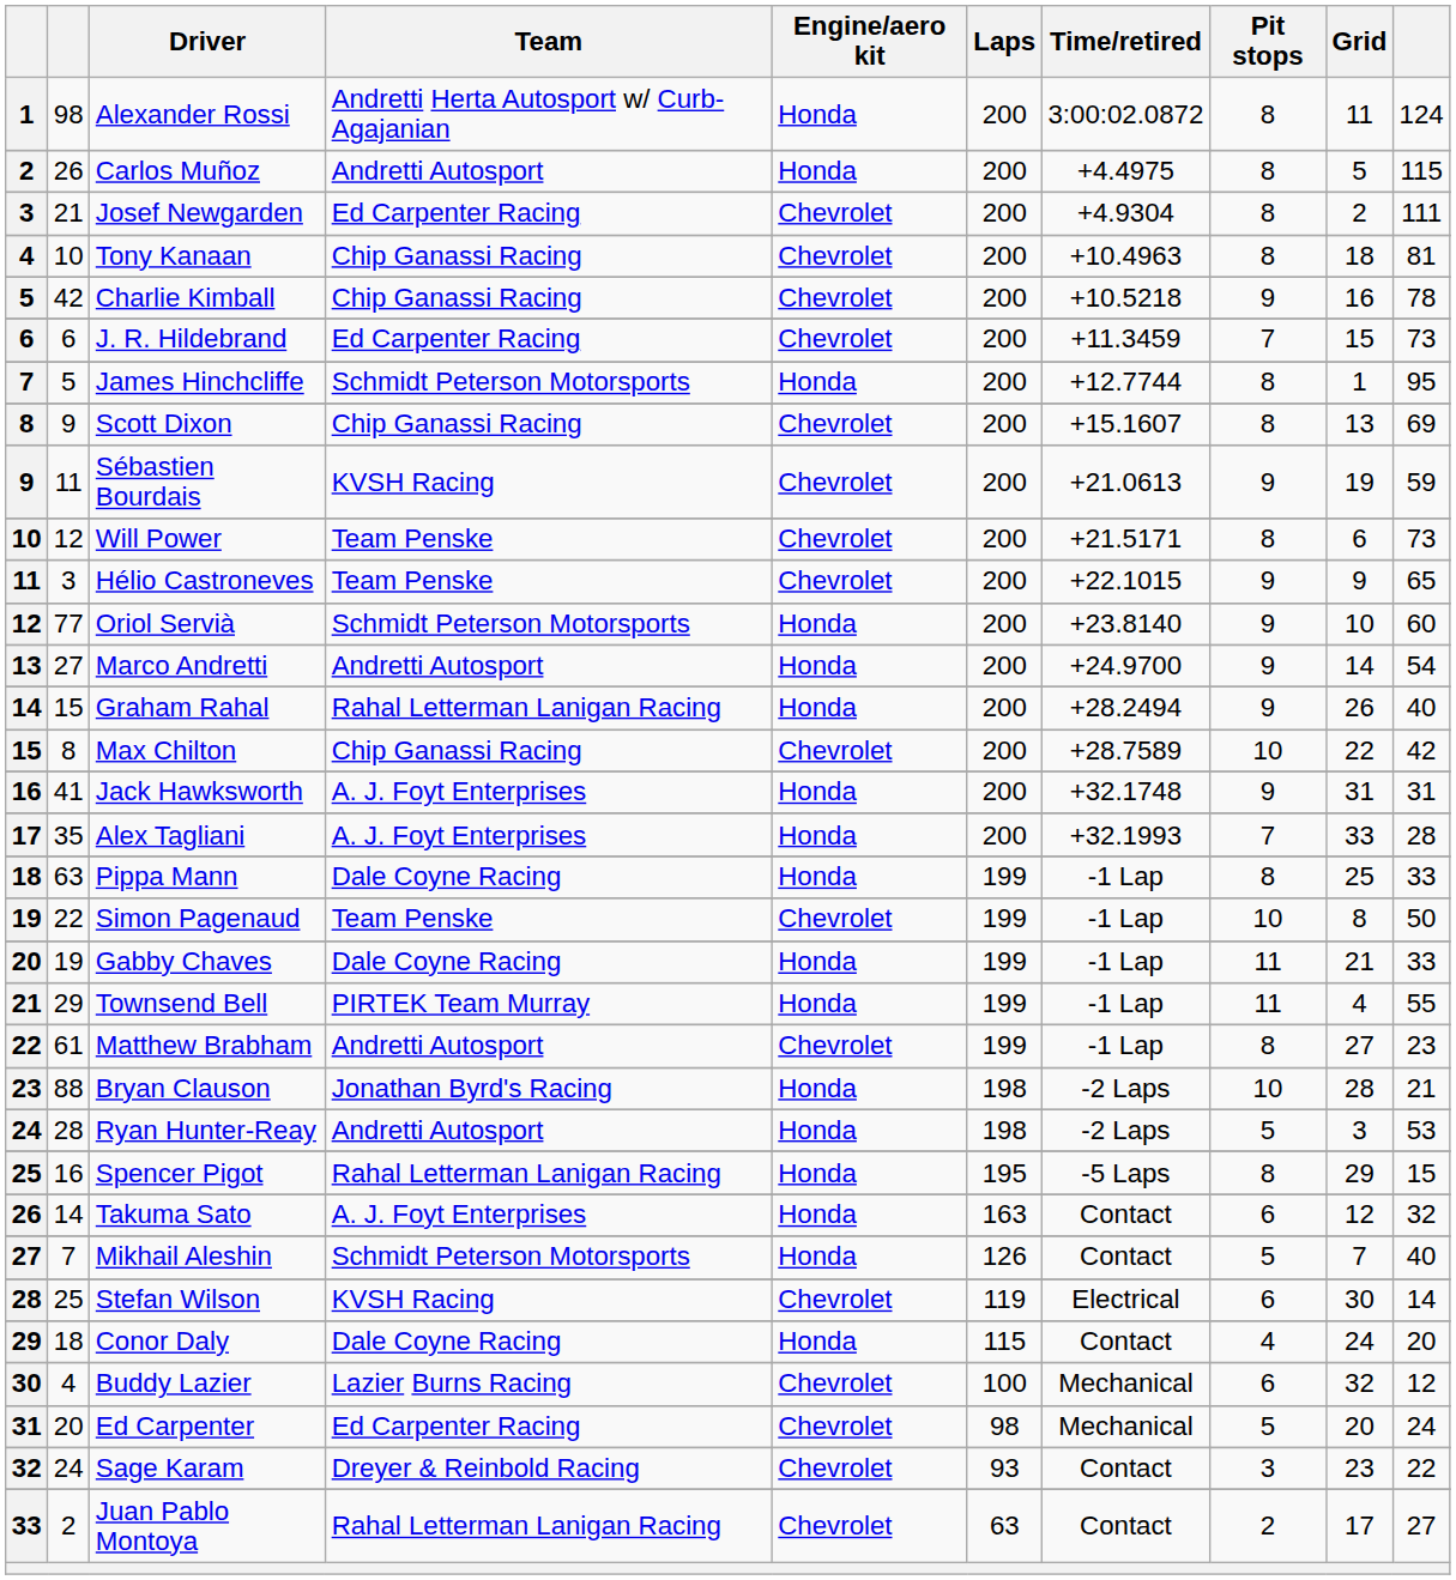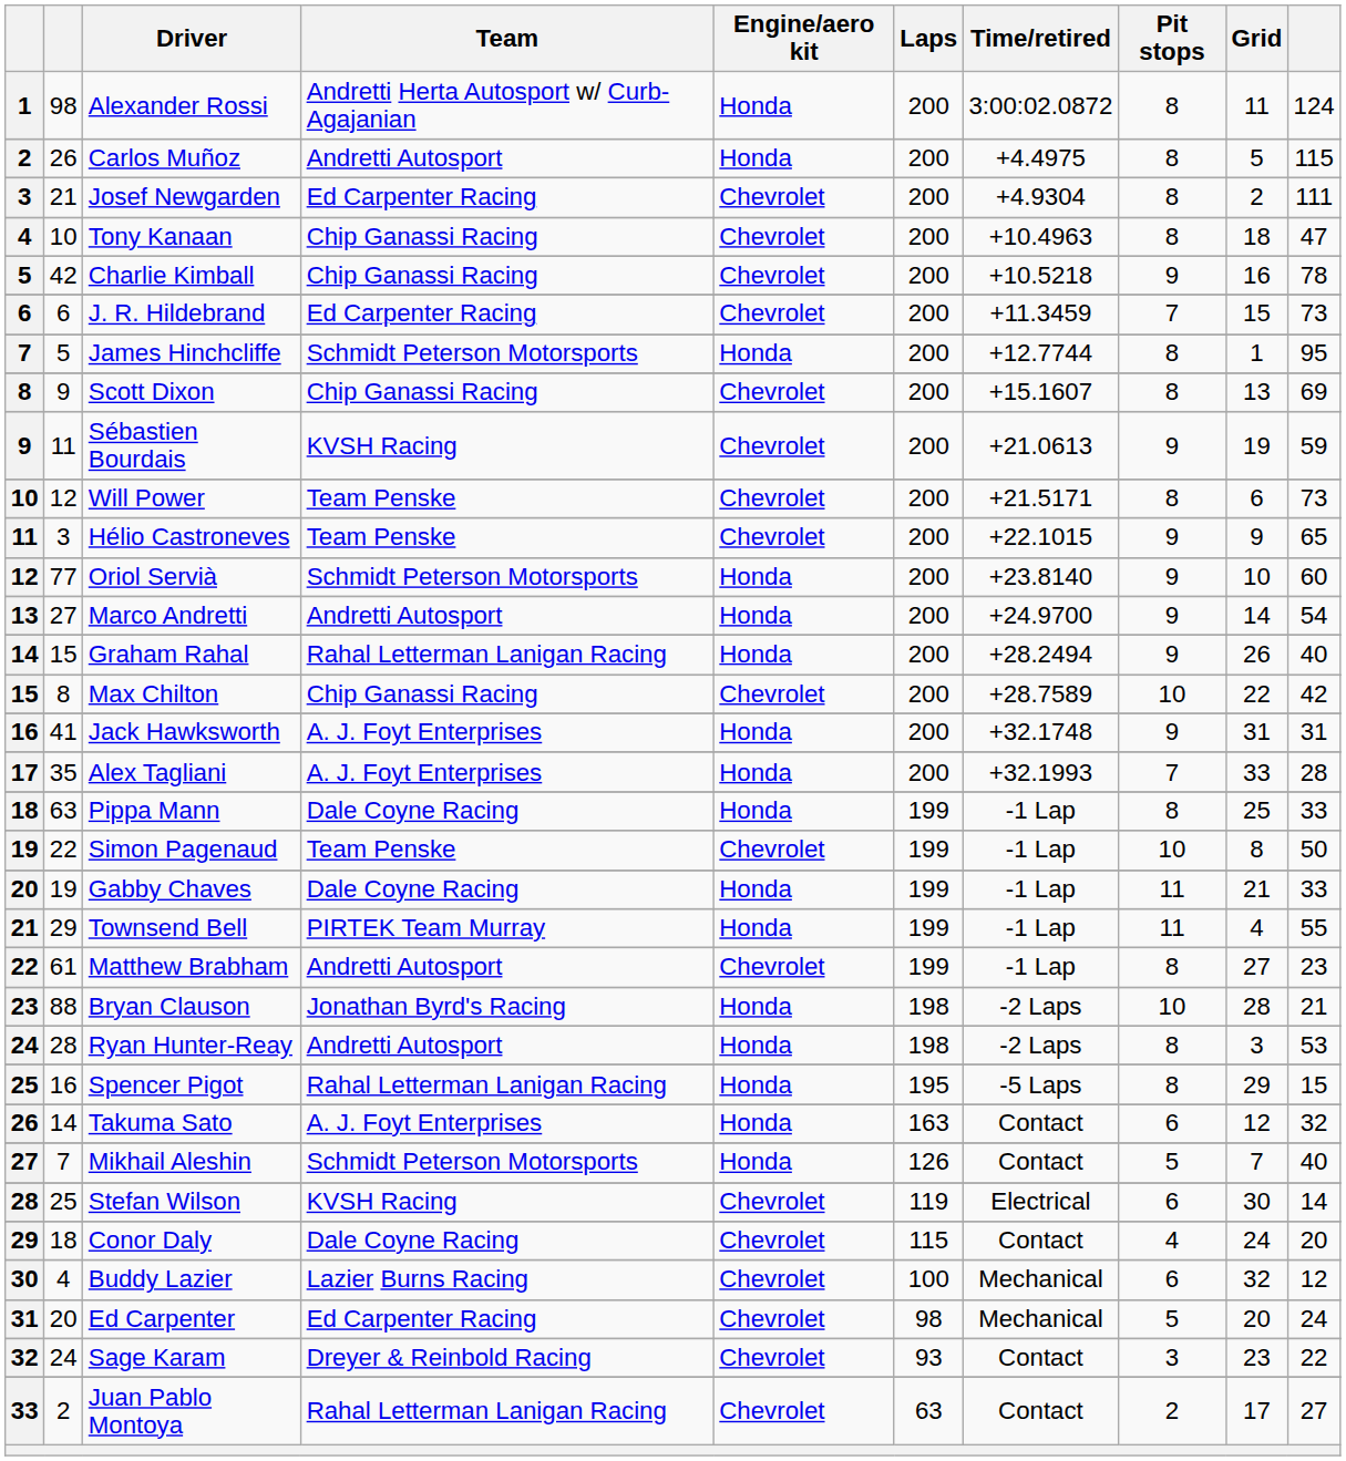 <table class="wikitable">
 <tr>
 <th></th>
 <th></th>
 <th>Driver</th>
 <th>Team</th>
 <th>Engine/aero kit</th>
 <th>Laps</th>
 <th>Time/retired</th>
 <th>Pit stops</th>
 <th>Grid</th>
 <th></th>
 </tr>
 <tr>
 <th>1</th>
 <td align=center>98</td>
 <td> <a href='#'>Alexander Rossi</a> <strong></strong></td>
 <td><a href='#'>Andretti</a> <a href='#'>Herta Autosport</a> w/ <a href='#'>Curb-Agajanian</a></td>
 <td><a href='#'>Honda</a></td>
 <td align=center>200</td>
 <td align=center>3:00:02.0872</td>
 <td align=center>8</td>
 <td align=center>11</td>
 <td align=center>124</td>
 </tr>
 <tr>
 </tr>
 <tr>
 <th>2</th>
 <td align=center>26</td>
 <td> <a href='#'>Carlos Muñoz</a></td>
 <td><a href='#'>Andretti Autosport</a></td>
 <td><a href='#'>Honda</a></td>
 <td align=center>200</td>
 <td align=center>+4.4975</td>
 <td align=center>8</td>
 <td align=center>5</td>
 <td align=center>115</td>
 </tr>
 <tr>
 </tr>
 <tr>
 <th>3</th>
 <td align=center>21</td>
 <td> <a href='#'>Josef Newgarden</a></td>
 <td><a href='#'>Ed Carpenter Racing</a></td>
 <td><a href='#'>Chevrolet</a></td>
 <td align=center>200</td>
 <td align=center>+4.9304</td>
 <td align=center>8</td>
 <td align=center>2</td>
 <td align=center>111</td>
 </tr>
 <tr>
 </tr>
 <tr>
 <th>4</th>
 <td align=center>10</td>
 <td> <a href='#'>Tony Kanaan</a> <strong></strong></td>
 <td><a href='#'>Chip Ganassi Racing</a></td>
 <td><a href='#'>Chevrolet</a></td>
 <td align=center>200</td>
 <td align=center>+10.4963</td>
 <td align=center>8</td>
 <td align=center>18</td>
-<td align=center>81</td>
+<td align=center>47</td>
 </tr>
 <tr>
 </tr>
 <tr>
 <th>5</th>
 <td align=center>42</td>
 <td> <a href='#'>Charlie Kimball</a></td>
 <td><a href='#'>Chip Ganassi Racing</a></td>
 <td><a href='#'>Chevrolet</a></td>
 <td align=center>200</td>
 <td align=center>+10.5218</td>
 <td align=center>9</td>
 <td align=center>16</td>
 <td align=center>78</td>
 </tr>
 <tr>
 </tr>
 <tr>
 <th>6</th>
 <td align=center>6</td>
 <td> <a href='#'>J. R. Hildebrand</a></td>
 <td><a href='#'>Ed Carpenter Racing</a></td>
 <td><a href='#'>Chevrolet</a></td>
 <td align=center>200</td>
 <td align=center>+11.3459</td>
 <td align=center>7</td>
 <td align=center>15</td>
 <td align=center>73</td>
 </tr>
 <tr>
 </tr>
 <tr>
 <th>7</th>
 <td align=center>5</td>
 <td> <a href='#'>James Hinchcliffe</a></td>
 <td><a href='#'>Schmidt Peterson Motorsports</a></td>
 <td><a href='#'>Honda</a></td>
 <td align=center>200</td>
 <td align=center>+12.7744</td>
 <td align=center>8</td>
 <td align=center>1</td>
 <td align=center>95</td>
 </tr>
 <tr>
 </tr>
 <tr>
 <th>8</th>
 <td align=center>9</td>
 <td> <a href='#'>Scott Dixon</a> <strong></strong></td>
 <td><a href='#'>Chip Ganassi Racing</a></td>
 <td><a href='#'>Chevrolet</a></td>
 <td align=center>200</td>
 <td align=center>+15.1607</td>
 <td align=center>8</td>
 <td align=center>13</td>
 <td align=center>69</td>
 </tr>
 <tr>
 </tr>
 <tr>
 <th>9</th>
 <td align=center>11</td>
 <td> <a href='#'>Sébastien Bourdais</a></td>
 <td><a href='#'>KVSH Racing</a></td>
 <td><a href='#'>Chevrolet</a></td>
 <td align=center>200</td>
 <td align=center>+21.0613</td>
 <td align=center>9</td>
 <td align=center>19</td>
 <td align=center>59</td>
 </tr>
 <tr>
 </tr>
 <tr>
 <th>10</th>
 <td align=center>12</td>
 <td> <a href='#'>Will Power</a></td>
 <td><a href='#'>Team Penske</a></td>
 <td><a href='#'>Chevrolet</a></td>
 <td align=center>200</td>
 <td align=center>+21.5171</td>
 <td align=center>8</td>
 <td align=center>6</td>
 <td align=center>73</td>
 </tr>
 <tr>
 </tr>
 <tr>
 <th>11</th>
 <td align=center>3</td>
 <td> <a href='#'>Hélio Castroneves</a> <strong></strong></td>
 <td><a href='#'>Team Penske</a></td>
 <td><a href='#'>Chevrolet</a></td>
 <td align=center>200</td>
 <td align=center>+22.1015</td>
 <td align=center>9</td>
 <td align=center>9</td>
 <td align=center>65</td>
 </tr>
 <tr>
 </tr>
 <tr>
 <th>12</th>
 <td align=center>77</td>
 <td> <a href='#'>Oriol Servià</a></td>
 <td><a href='#'>Schmidt Peterson Motorsports</a></td>
 <td><a href='#'>Honda</a></td>
 <td align=center>200</td>
 <td align=center>+23.8140</td>
 <td align=center>9</td>
 <td align=center>10</td>
 <td align=center>60</td>
 </tr>
 <tr>
 </tr>
 <tr>
 <th>13</th>
 <td align=center>27</td>
 <td> <a href='#'>Marco Andretti</a></td>
 <td><a href='#'>Andretti Autosport</a></td>
 <td><a href='#'>Honda</a></td>
 <td align=center>200</td>
 <td align=center>+24.9700</td>
 <td align=center>9</td>
 <td align=center>14</td>
 <td align=center>54</td>
 </tr>
 <tr>
 </tr>
 <tr>
 <th>14</th>
 <td align=center>15</td>
 <td> <a href='#'>Graham Rahal</a></td>
 <td><a href='#'>Rahal Letterman Lanigan Racing</a></td>
 <td><a href='#'>Honda</a></td>
 <td align=center>200</td>
 <td align=center>+28.2494</td>
 <td align=center>9</td>
 <td align=center>26</td>
 <td align=center>40</td>
 </tr>
 <tr>
 </tr>
 <tr>
 <th>15</th>
 <td align=center>8</td>
 <td> <a href='#'>Max Chilton</a> <strong></strong></td>
 <td><a href='#'>Chip Ganassi Racing</a></td>
 <td><a href='#'>Chevrolet</a></td>
 <td align=center>200</td>
 <td align=center>+28.7589</td>
 <td align=center>10</td>
 <td align=center>22</td>
 <td align=center>42</td>
 </tr>
 <tr>
 </tr>
 <tr>
 <th>16</th>
 <td align=center>41</td>
 <td> <a href='#'>Jack Hawksworth</a></td>
 <td><a href='#'>A. J. Foyt Enterprises</a></td>
 <td><a href='#'>Honda</a></td>
 <td align=center>200</td>
 <td align=center>+32.1748</td>
 <td align=center>9</td>
 <td align=center>31</td>
 <td align=center>31</td>
 </tr>
 <tr>
 </tr>
 <tr>
 <th>17</th>
 <td align=center>35</td>
 <td> <a href='#'>Alex Tagliani</a></td>
 <td><a href='#'>A. J. Foyt Enterprises</a></td>
 <td><a href='#'>Honda</a></td>
 <td align=center>200</td>
 <td align=center>+32.1993</td>
 <td align=center>7</td>
 <td align=center>33</td>
 <td align=center>28</td>
 </tr>
 <tr>
 </tr>
 <tr>
 <th>18</th>
 <td align=center>63</td>
 <td> <a href='#'>Pippa Mann</a></td>
 <td><a href='#'>Dale Coyne Racing</a></td>
 <td><a href='#'>Honda</a></td>
 <td align=center>199</td>
 <td align=center>-1 Lap</td>
 <td align=center>8</td>
 <td align=center>25</td>
 <td align=center>33</td>
 </tr>
 <tr>
 </tr>
 <tr>
 <th>19</th>
 <td align=center>22</td>
 <td> <a href='#'>Simon Pagenaud</a></td>
 <td><a href='#'>Team Penske</a></td>
 <td><a href='#'>Chevrolet</a></td>
 <td align=center>199</td>
 <td align=center>-1 Lap</td>
 <td align=center>10</td>
 <td align=center>8</td>
 <td align=center>50</td>
 </tr>
 <tr>
 </tr>
 <tr>
 <th>20</th>
 <td align=center>19</td>
 <td> <a href='#'>Gabby Chaves</a></td>
 <td><a href='#'>Dale Coyne Racing</a></td>
 <td><a href='#'>Honda</a></td>
 <td align=center>199</td>
 <td align=center>-1 Lap</td>
 <td align=center>11</td>
 <td align=center>21</td>
 <td align=center>33</td>
 </tr>
 <tr>
 </tr>
 <tr>
 <th>21</th>
 <td align=center>29</td>
 <td> <a href='#'>Townsend Bell</a></td>
 <td><a href='#'>PIRTEK Team Murray</a></td>
 <td><a href='#'>Honda</a></td>
 <td align=center>199</td>
 <td align=center>-1 Lap</td>
 <td align=center>11</td>
 <td align=center>4</td>
 <td align=center>55</td>
 </tr>
 <tr>
 </tr>
 <tr>
 <th>22</th>
 <td align=center>61</td>
 <td> <a href='#'>Matthew Brabham</a> <strong></strong></td>
 <td><a href='#'>Andretti Autosport</a></td>
 <td><a href='#'>Chevrolet</a></td>
 <td align=center>199</td>
 <td align=center>-1 Lap</td>
 <td align=center>8</td>
 <td align=center>27</td>
 <td align=center>23</td>
 </tr>
 <tr>
 </tr>
 <tr>
 <th>23</th>
 <td align=center>88</td>
 <td> <a href='#'>Bryan Clauson</a></td>
 <td><a href='#'>Jonathan Byrd's Racing</a></td>
 <td><a href='#'>Honda</a></td>
 <td align=center>198</td>
 <td align=center>-2 Laps</td>
 <td align=center>10</td>
 <td align=center>28</td>
 <td align=center>21</td>
 </tr>
 <tr>
 </tr>
 <tr>
 <th>24</th>
 <td align=center>28</td>
 <td> <a href='#'>Ryan Hunter-Reay</a> <strong></strong></td>
 <td><a href='#'>Andretti Autosport</a></td>
 <td><a href='#'>Honda</a></td>
 <td align=center>198</td>
 <td align=center>-2 Laps</td>
-<td align=center>5</td>
+<td align=center>8</td>
 <td align=center>3</td>
 <td align=center>53</td>
 </tr>
 <tr>
 </tr>
 <tr>
 <th>25</th>
 <td align=center>16</td>
 <td> <a href='#'>Spencer Pigot</a> <strong></strong></td>
 <td><a href='#'>Rahal Letterman Lanigan Racing</a></td>
 <td><a href='#'>Honda</a></td>
 <td align=center>195</td>
 <td align=center>-5 Laps</td>
 <td align=center>8</td>
 <td align=center>29</td>
 <td align=center>15</td>
 </tr>
 <tr>
 </tr>
 <tr>
 <th>26</th>
 <td align=center>14</td>
 <td> <a href='#'>Takuma Sato</a></td>
 <td><a href='#'>A. J. Foyt Enterprises</a></td>
 <td><a href='#'>Honda</a></td>
 <td align=center>163</td>
 <td align=center>Contact</td>
 <td align=center>6</td>
 <td align=center>12</td>
 <td align=center>32</td>
 </tr>
 <tr>
 </tr>
 <tr>
 <th>27</th>
 <td align=center>7</td>
 <td> <a href='#'>Mikhail Aleshin</a></td>
 <td><a href='#'>Schmidt Peterson Motorsports</a></td>
 <td><a href='#'>Honda</a></td>
 <td align=center>126</td>
 <td align=center>Contact</td>
 <td align=center>5</td>
 <td align=center>7</td>
 <td align=center>40</td>
 </tr>
 <tr>
 </tr>
 <tr>
 <th>28</th>
 <td align=center>25</td>
 <td> <a href='#'>Stefan Wilson</a> <strong></strong></td>
 <td><a href='#'>KVSH Racing</a></td>
 <td><a href='#'>Chevrolet</a></td>
 <td align=center>119</td>
 <td align=center>Electrical</td>
 <td align=center>6</td>
 <td align=center>30</td>
 <td align=center>14</td>
 </tr>
 <tr>
 </tr>
 <tr>
 <th>29</th>
 <td align=center>18</td>
 <td> <a href='#'>Conor Daly</a></td>
 <td><a href='#'>Dale Coyne Racing</a></td>
-<td><a href='#'>Honda</a></td>
+<td><a href='#'>Chevrolet</a></td>
 <td align=center>115</td>
 <td align=center>Contact</td>
 <td align=center>4</td>
 <td align=center>24</td>
 <td align=center>20</td>
 </tr>
 <tr>
 </tr>
 <tr>
 <th>30</th>
 <td align=center>4</td>
 <td> <a href='#'>Buddy Lazier</a> <strong></strong></td>
 <td><a href='#'>Lazier</a> <a href='#'>Burns Racing</a></td>
 <td><a href='#'>Chevrolet</a></td>
 <td align=center>100</td>
 <td align=center>Mechanical</td>
 <td align=center>6</td>
 <td align=center>32</td>
 <td align=center>12</td>
 </tr>
 <tr>
 </tr>
 <tr>
 <th>31</th>
 <td align=center>20</td>
 <td> <a href='#'>Ed Carpenter</a></td>
 <td><a href='#'>Ed Carpenter Racing</a></td>
 <td><a href='#'>Chevrolet</a></td>
 <td align=center>98</td>
 <td align=center>Mechanical</td>
 <td align=center>5</td>
 <td align=center>20</td>
 <td align=center>24</td>
 </tr>
 <tr>
 </tr>
 <tr>
 <th>32</th>
 <td align=center>24</td>
 <td> <a href='#'>Sage Karam</a></td>
 <td><a href='#'>Dreyer & Reinbold Racing</a></td>
 <td><a href='#'>Chevrolet</a></td>
 <td align=center>93</td>
 <td align=center>Contact</td>
 <td align=center>3</td>
 <td align=center>23</td>
 <td align=center>22</td>
 </tr>
 <tr>
 </tr>
 <tr>
 <th>33</th>
 <td align=center>2</td>
 <td> <a href='#'>Juan Pablo Montoya</a> <strong></strong></td>
 <td><a href='#'>Rahal Letterman Lanigan Racing</a></td>
 <td><a href='#'>Chevrolet</a></td>
 <td align=center>63</td>
 <td align=center>Contact</td>
 <td align=center>2</td>
 <td align=center>17</td>
 <td align=center>27</td>
 </tr>
 <tr>
 <th colspan=11 align=center></th>
 </tr>
 </table>
